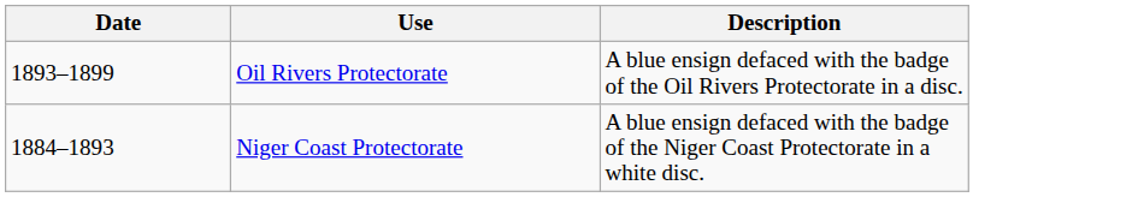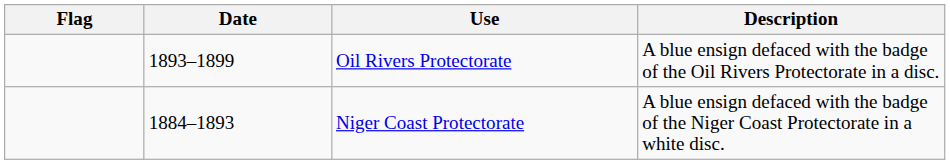 <table class="wikitable">
 <tr style="background:#efefef;">
+<th style="width:110px;">Flag</th>
 <th style="width:150px;">Date</th>
 <th style="width:250px;">Use</th>
 <th style="width:250px;">Description</th>
 </tr>
 <tr>
+<td></td>
 <td>1893–1899</td>
 <td><a href='#'>Oil Rivers Protectorate</a></td>
 <td>A blue ensign defaced with the badge of the Oil Rivers Protectorate in a disc.</td>
 </tr>
 <tr>
+<td></td>
 <td>1884–1893</td>
 <td><a href='#'>Niger Coast Protectorate</a></td>
 <td>A blue ensign defaced with the badge of the Niger Coast Protectorate in a white disc.</td>
 </tr>
 </table>
